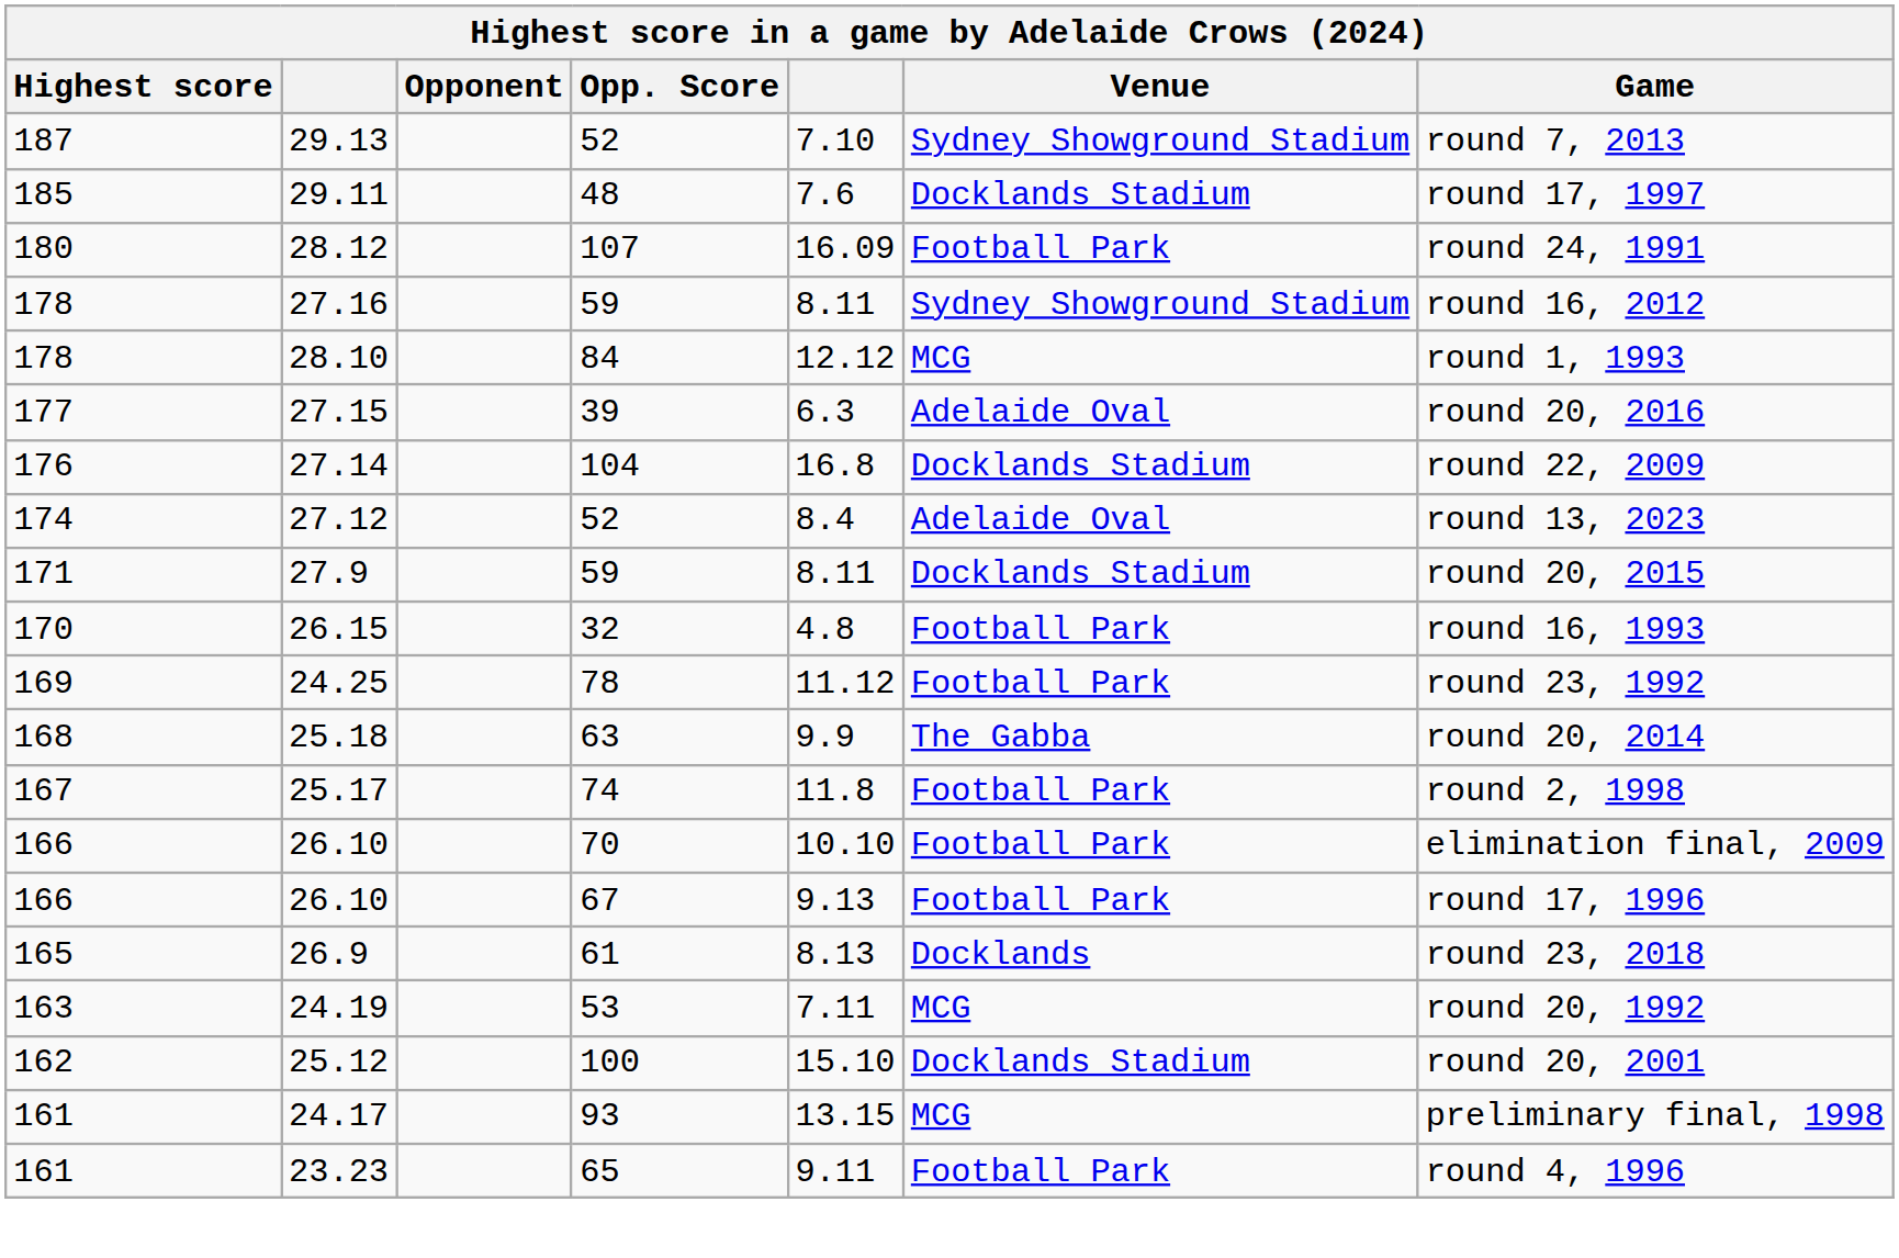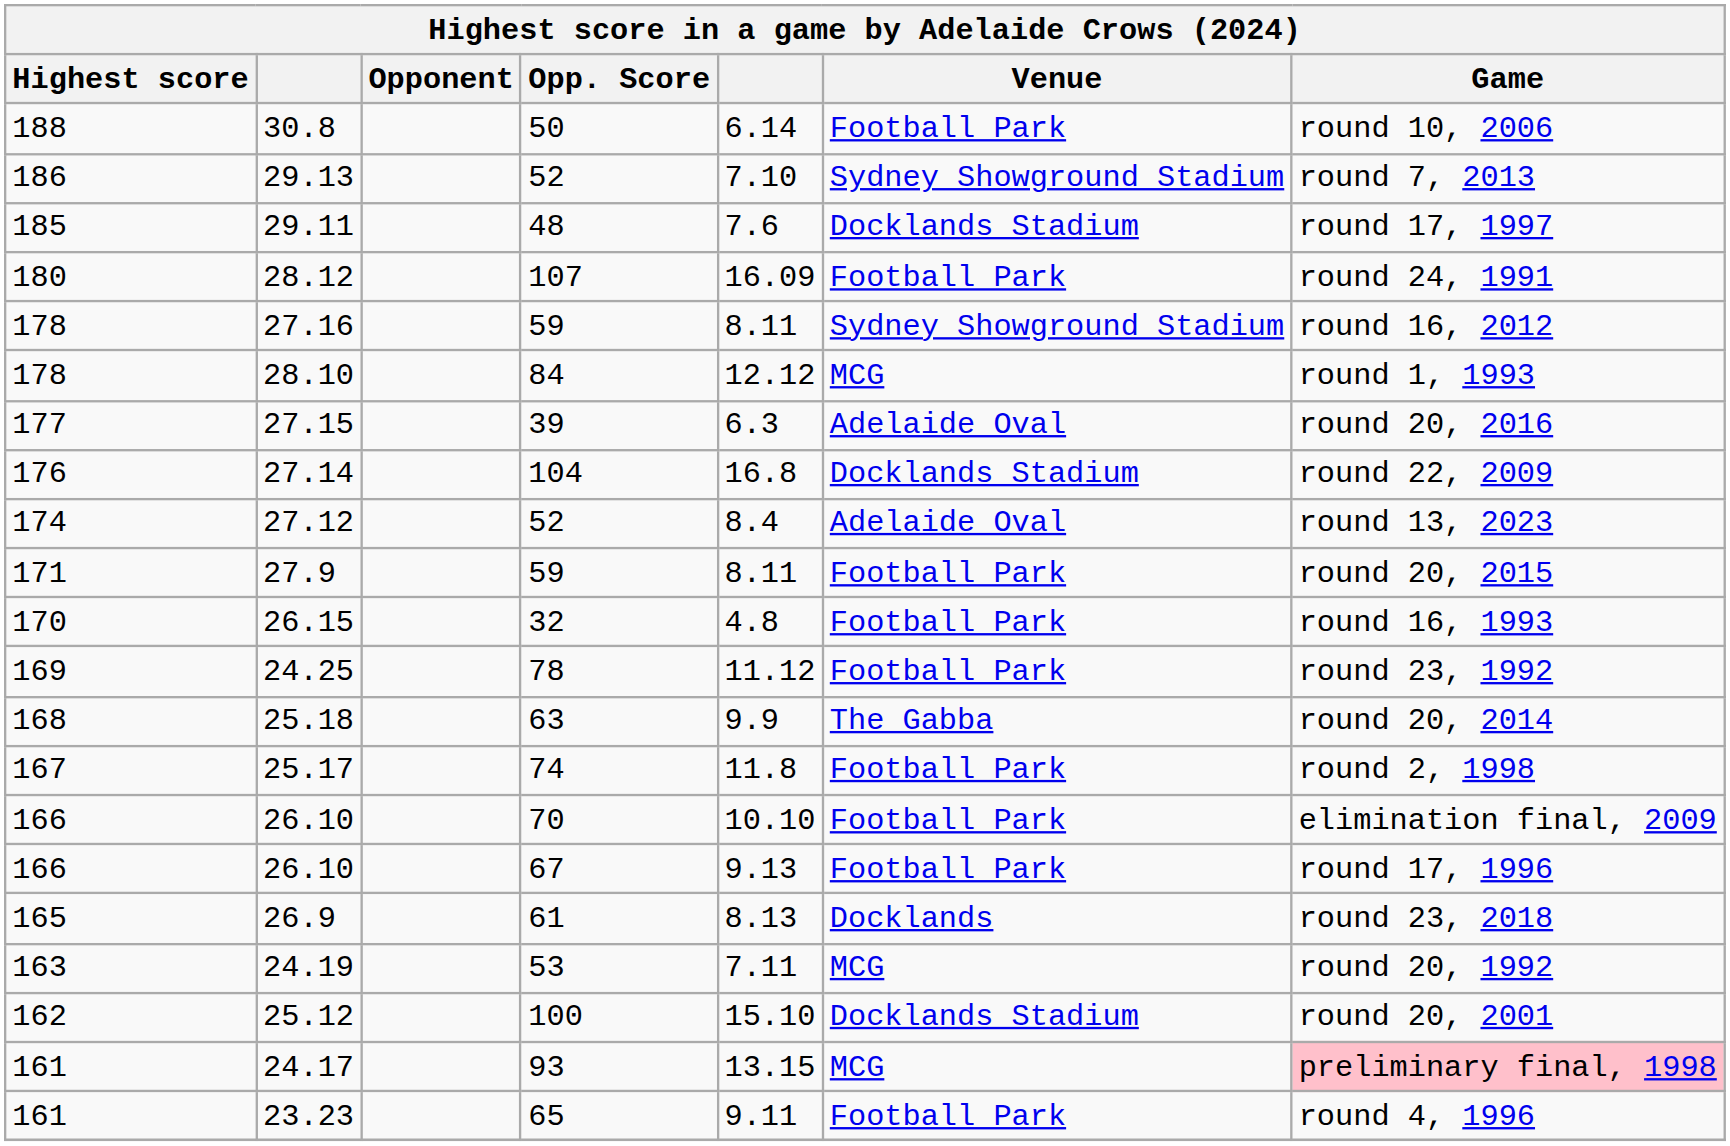 <table class="wikitable sortable">
 <tr>
 <th colspan=7>Highest score in a game by Adelaide Crows (2024)</th>
 </tr>
 <tr>
 <th>Highest score</th>
 <th></th>
 <th>Opponent</th>
 <th>Opp. Score</th>
 <th></th>
 <th>Venue</th>
 <th>Game</th>
 </tr>
 <tr>
-<td>187</td>
+<td>188</td>
+<td>30.8</td>
+<td></td>
+<td>50</td>
+<td>6.14</td>
+<td><a href='#'>Football Park</a></td>
+<td>round 10, <a href='#'>2006</a></td>
+</tr>
+<tr>
+<td>186</td>
 <td>29.13</td>
 <td></td>
 <td>52</td>
 <td>7.10</td>
 <td><a href='#'>Sydney Showground Stadium</a></td>
 <td>round 7, <a href='#'>2013</a></td>
 </tr>
 <tr>
 <td>185</td>
 <td>29.11</td>
 <td></td>
 <td>48</td>
 <td>7.6</td>
 <td><a href='#'>Docklands Stadium</a></td>
 <td>round 17, <a href='#'>1997</a></td>
 </tr>
 <tr>
 <td>180</td>
 <td>28.12</td>
 <td></td>
 <td>107</td>
 <td>16.09</td>
 <td><a href='#'>Football Park</a></td>
 <td>round 24, <a href='#'>1991</a></td>
 </tr>
 <tr>
 <td>178</td>
 <td>27.16</td>
 <td></td>
 <td>59</td>
 <td>8.11</td>
 <td><a href='#'>Sydney Showground Stadium</a></td>
 <td>round 16, <a href='#'>2012</a></td>
 </tr>
 <tr>
 <td>178</td>
 <td>28.10</td>
 <td></td>
 <td>84</td>
 <td>12.12</td>
 <td><a href='#'>MCG</a></td>
 <td>round 1, <a href='#'>1993</a></td>
 </tr>
 <tr>
 <td>177</td>
 <td>27.15</td>
 <td></td>
 <td>39</td>
 <td>6.3</td>
 <td><a href='#'>Adelaide Oval</a></td>
 <td>round 20, <a href='#'>2016</a></td>
 </tr>
 <tr>
 <td>176</td>
 <td>27.14</td>
 <td></td>
 <td>104</td>
 <td>16.8</td>
 <td><a href='#'>Docklands Stadium</a></td>
 <td>round 22, <a href='#'>2009</a></td>
 </tr>
 <tr>
 <td>174</td>
 <td>27.12</td>
 <td></td>
 <td>52</td>
 <td>8.4</td>
 <td><a href='#'>Adelaide Oval</a></td>
 <td>round 13, <a href='#'>2023</a></td>
 </tr>
 <tr>
 <td>171</td>
 <td>27.9</td>
 <td></td>
 <td>59</td>
 <td>8.11</td>
-<td><a href='#'>Docklands Stadium</a></td>
+<td><a href='#'>Football Park</a></td>
 <td>round 20, <a href='#'>2015</a></td>
 </tr>
 <tr>
 <td>170</td>
 <td>26.15</td>
 <td></td>
 <td>32</td>
 <td>4.8</td>
 <td><a href='#'>Football Park</a></td>
 <td>round 16, <a href='#'>1993</a></td>
 </tr>
 <tr>
 <td>169</td>
 <td>24.25</td>
 <td></td>
 <td>78</td>
 <td>11.12</td>
 <td><a href='#'>Football Park</a></td>
 <td>round 23, <a href='#'>1992</a></td>
 </tr>
 <tr>
 <td>168</td>
 <td>25.18</td>
 <td></td>
 <td>63</td>
 <td>9.9</td>
 <td><a href='#'>The Gabba</a></td>
 <td>round 20, <a href='#'>2014</a></td>
 </tr>
 <tr>
 <td>167</td>
 <td>25.17</td>
 <td></td>
 <td>74</td>
 <td>11.8</td>
 <td><a href='#'>Football Park</a></td>
 <td>round 2, <a href='#'>1998</a></td>
 </tr>
 <tr>
 <td>166</td>
 <td>26.10</td>
 <td></td>
 <td>70</td>
 <td>10.10</td>
 <td><a href='#'>Football Park</a></td>
 <td>elimination final, <a href='#'>2009</a></td>
 </tr>
 <tr>
 <td>166</td>
 <td>26.10</td>
 <td></td>
 <td>67</td>
 <td>9.13</td>
 <td><a href='#'>Football Park</a></td>
 <td>round 17, <a href='#'>1996</a></td>
 </tr>
 <tr>
 <td>165</td>
 <td>26.9</td>
 <td></td>
 <td>61</td>
 <td>8.13</td>
 <td><a href='#'>Docklands</a></td>
 <td>round 23, <a href='#'>2018</a></td>
 </tr>
 <tr>
 <td>163</td>
 <td>24.19</td>
 <td></td>
 <td>53</td>
 <td>7.11</td>
 <td><a href='#'>MCG</a></td>
 <td>round 20, <a href='#'>1992</a></td>
 </tr>
 <tr>
 <td>162</td>
 <td>25.12</td>
 <td></td>
 <td>100</td>
 <td>15.10</td>
 <td><a href='#'>Docklands Stadium</a></td>
 <td>round 20, <a href='#'>2001</a></td>
 </tr>
 <tr>
 <td>161</td>
 <td>24.17</td>
 <td></td>
 <td>93</td>
 <td>13.15</td>
 <td><a href='#'>MCG</a></td>
-<td>preliminary final, <a href='#'>1998</a></td>
+<td style="background: pink;">preliminary final, <a href='#'>1998</a></td>
 </tr>
 <tr>
 <td>161</td>
 <td>23.23</td>
 <td></td>
 <td>65</td>
 <td>9.11</td>
 <td><a href='#'>Football Park</a></td>
 <td>round 4, <a href='#'>1996</a></td>
 </tr>
 <tr>
 </tr>
 </table>
